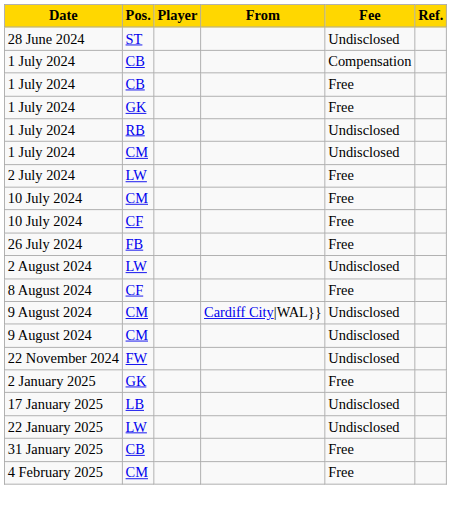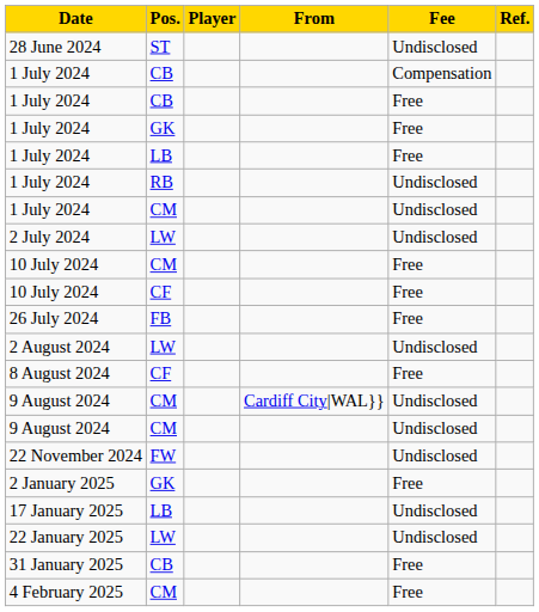 <table class="wikitable plainrowheaders sortable">
 <tr>
 <th style="background:gold; color:black;">Date</th>
 <th style="background:gold; color:black;">Pos.</th>
 <th style="background:gold; color:black;">Player</th>
 <th style="background:gold; color:black;">From</th>
 <th style="background:gold; color:black;">Fee</th>
 <th style="background:gold; color:black;">Ref.</th>
 </tr>
 <tr>
 <td>28 June 2024</td>
 <td><a href='#'>ST</a></td>
 <td></td>
 <td></td>
 <td>Undisclosed</td>
 <td></td>
 </tr>
 <tr>
 <td>1 July 2024</td>
 <td><a href='#'>CB</a></td>
 <td></td>
 <td></td>
 <td>Compensation</td>
 <td></td>
 </tr>
 <tr>
 <td>1 July 2024</td>
 <td><a href='#'>CB</a></td>
 <td></td>
 <td></td>
 <td>Free</td>
 <td></td>
 </tr>
 <tr>
 <td>1 July 2024</td>
 <td><a href='#'>GK</a></td>
 <td></td>
 <td></td>
 <td>Free</td>
 <td></td>
 </tr>
 <tr>
 <td>1 July 2024</td>
+<td><a href='#'>LB</a></td>
+<td></td>
+<td></td>
+<td>Free</td>
+<td></td>
+</tr>
+<tr>
+<td>1 July 2024</td>
 <td><a href='#'>RB</a></td>
 <td></td>
 <td></td>
 <td>Undisclosed</td>
 <td></td>
 </tr>
 <tr>
 <td>1 July 2024</td>
 <td><a href='#'>CM</a></td>
 <td></td>
 <td></td>
 <td>Undisclosed</td>
 <td></td>
 </tr>
 <tr>
 <td>2 July 2024</td>
 <td><a href='#'>LW</a></td>
 <td></td>
 <td></td>
-<td>Free</td>
+<td>Undisclosed</td>
 <td></td>
 </tr>
 <tr>
 <td>10 July 2024</td>
 <td><a href='#'>CM</a></td>
 <td></td>
 <td></td>
 <td>Free</td>
 <td></td>
 </tr>
 <tr>
 <td>10 July 2024</td>
 <td><a href='#'>CF</a></td>
 <td></td>
 <td></td>
 <td>Free</td>
 <td></td>
 </tr>
 <tr>
 <td>26 July 2024</td>
 <td><a href='#'>FB</a></td>
 <td></td>
 <td></td>
 <td>Free</td>
 <td></td>
 </tr>
 <tr>
 <td>2 August 2024</td>
 <td><a href='#'>LW</a></td>
 <td></td>
 <td></td>
 <td>Undisclosed</td>
 <td></td>
 </tr>
 <tr>
 <td>8 August 2024</td>
 <td><a href='#'>CF</a></td>
 <td></td>
 <td></td>
 <td>Free</td>
 <td></td>
 </tr>
 <tr>
 <td>9 August 2024</td>
 <td><a href='#'>CM</a></td>
 <td></td>
 <td><a href='#'>Cardiff City</a>|WAL}}</td>
 <td>Undisclosed</td>
 <td></td>
 </tr>
 <tr>
 <td>9 August 2024</td>
 <td><a href='#'>CM</a></td>
 <td></td>
 <td></td>
 <td>Undisclosed</td>
 <td></td>
 </tr>
 <tr>
 <td>22 November 2024</td>
 <td><a href='#'>FW</a></td>
 <td></td>
 <td></td>
 <td>Undisclosed</td>
 <td></td>
 </tr>
 <tr>
 <td>2 January 2025</td>
 <td><a href='#'>GK</a></td>
 <td></td>
 <td></td>
 <td>Free</td>
 <td></td>
 </tr>
 <tr>
 <td>17 January 2025</td>
 <td><a href='#'>LB</a></td>
 <td></td>
 <td></td>
 <td>Undisclosed</td>
 <td></td>
 </tr>
 <tr>
 <td>22 January 2025</td>
 <td><a href='#'>LW</a></td>
 <td></td>
 <td></td>
 <td>Undisclosed</td>
 <td></td>
 </tr>
 <tr>
 <td>31 January 2025</td>
 <td><a href='#'>CB</a></td>
 <td></td>
 <td></td>
 <td>Free</td>
 <td></td>
 </tr>
 <tr>
 <td>4 February 2025</td>
 <td><a href='#'>CM</a></td>
 <td></td>
 <td></td>
 <td>Free</td>
 <td></td>
 </tr>
 </table>
